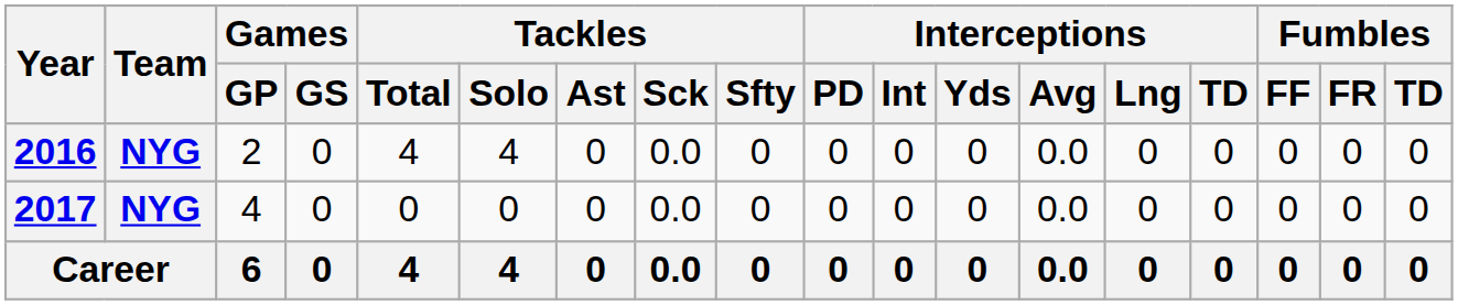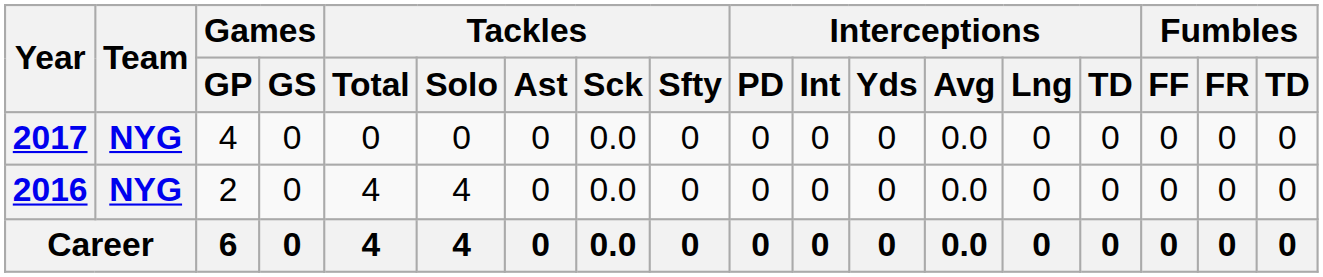 <table class="wikitable" style="text-align:center;">
 <tr>
 <th rowspan="2">Year</th>
 <th rowspan="2">Team</th>
 <th colspan="2">Games</th>
 <th colspan="5">Tackles</th>
 <th colspan="6">Interceptions</th>
 <th colspan="3">Fumbles</th>
 </tr>
 <tr>
 <th>GP</th>
 <th>GS</th>
 <th>Total</th>
 <th>Solo</th>
 <th>Ast</th>
 <th>Sck</th>
 <th>Sfty</th>
 <th>PD</th>
 <th>Int</th>
 <th>Yds</th>
 <th>Avg</th>
 <th>Lng</th>
 <th>TD</th>
 <th>FF</th>
 <th>FR</th>
 <th>TD</th>
 </tr>
 <tr>
-<th><a href='#'>2016</a></th>
+<th><a href='#'>2017</a></th>
 <th><a href='#'>NYG</a></th>
-<td>2</td>
+<td>4</td>
 <td>0</td>
-<td>4</td>
-<td>4</td>
+<td>0</td>
+<td>0</td>
 <td>0</td>
 <td>0.0</td>
 <td>0</td>
 <td>0</td>
 <td>0</td>
 <td>0</td>
 <td>0.0</td>
 <td>0</td>
 <td>0</td>
 <td>0</td>
 <td>0</td>
 <td>0</td>
 </tr>
 <tr>
-<th><a href='#'>2017</a></th>
+<th><a href='#'>2016</a></th>
 <th><a href='#'>NYG</a></th>
+<td>2</td>
+<td>0</td>
 <td>4</td>
-<td>0</td>
-<td>0</td>
-<td>0</td>
+<td>4</td>
 <td>0</td>
 <td>0.0</td>
 <td>0</td>
 <td>0</td>
 <td>0</td>
 <td>0</td>
 <td>0.0</td>
 <td>0</td>
 <td>0</td>
 <td>0</td>
 <td>0</td>
 <td>0</td>
 </tr>
 <tr>
 <th colspan="2">Career</th>
 <th>6</th>
 <th>0</th>
 <th>4</th>
 <th>4</th>
 <th>0</th>
 <th>0.0</th>
 <th>0</th>
 <th>0</th>
 <th>0</th>
 <th>0</th>
 <th>0.0</th>
 <th>0</th>
 <th>0</th>
 <th>0</th>
 <th>0</th>
 <th>0</th>
 </tr>
 </table>
